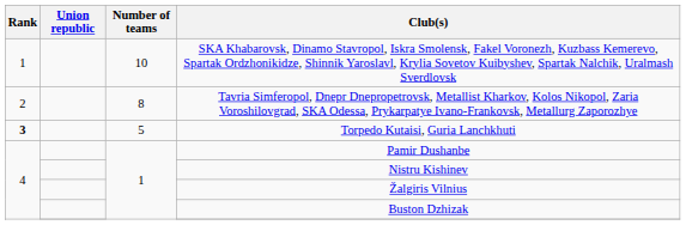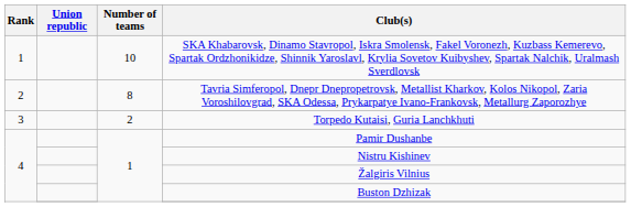 <table class="wikitable">
 <tr>
 <th>Rank</th>
 <th><a href='#'>Union republic</a></th>
 <th>Number of teams</th>
 <th>Club(s)</th>
 </tr>
 <tr>
 <td align="center">1</td>
 <td></td>
 <td align="center">10</td>
 <td align="center"><a href='#'>SKA Khabarovsk</a>, <a href='#'>Dinamo Stavropol</a>, <a href='#'>Iskra Smolensk</a>, <a href='#'>Fakel Voronezh</a>, <a href='#'>Kuzbass Kemerevo</a>, <a href='#'>Spartak Ordzhonikidze</a>, <a href='#'>Shinnik Yaroslavl</a>, <a href='#'>Krylia Sovetov Kuibyshev</a>, <a href='#'>Spartak Nalchik</a>, <a href='#'>Uralmash Sverdlovsk</a></td>
 </tr>
 <tr>
 <td align="center">2</td>
 <td></td>
 <td align="center">8</td>
 <td align="center"><a href='#'>Tavria Simferopol</a>, <a href='#'>Dnepr Dnepropetrovsk</a>, <a href='#'>Metallist Kharkov</a>, <a href='#'>Kolos Nikopol</a>, <a href='#'>Zaria Voroshilovgrad</a>, <a href='#'>SKA Odessa</a>, <a href='#'>Prykarpatye Ivano-Frankovsk</a>, <a href='#'>Metallurg Zaporozhye</a></td>
 </tr>
 <tr>
-<td align="center"><strong>3</strong></td>
+<td align="center">3</td>
 <td></td>
-<td align="center">5</td>
+<td align="center">2</td>
 <td align="center"><a href='#'>Torpedo Kutaisi</a>, <a href='#'>Guria Lanchkhuti</a></td>
 </tr>
 <tr>
 <td align="center" rowspan=10>4</td>
 <td></td>
 <td align="center" rowspan=10>1</td>
 <td align="center"><a href='#'>Pamir Dushanbe</a></td>
 </tr>
 <tr>
 <td></td>
 <td align="center"><a href='#'>Nistru Kishinev</a></td>
 </tr>
 <tr>
 <td></td>
 <td align="center"><a href='#'>Žalgiris Vilnius</a></td>
 </tr>
 <tr>
 <td></td>
 <td align="center"><a href='#'>Buston Dzhizak</a></td>
 </tr>
 <tr>
 </tr>
 </table>
